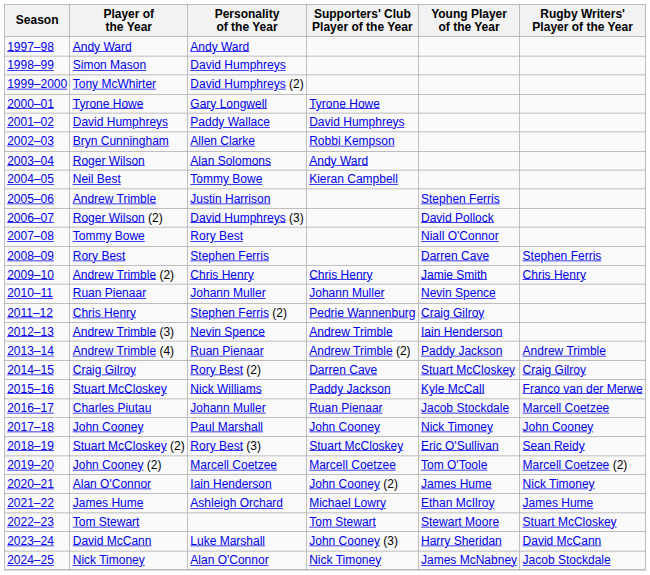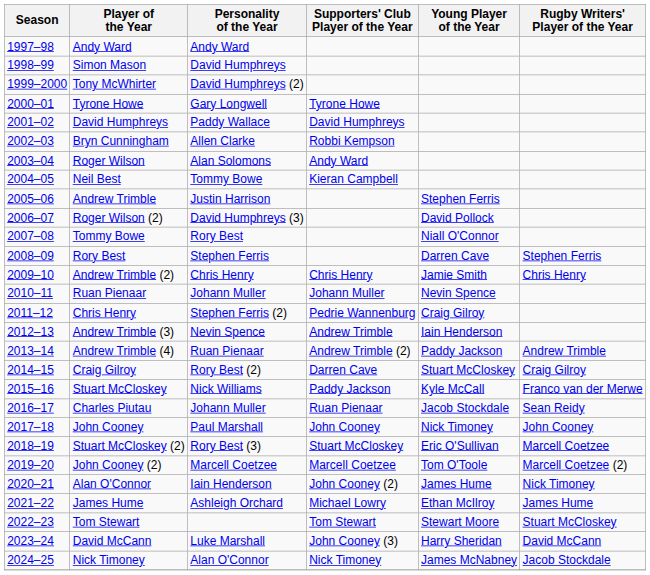 <table class="wikitable">
 <tr>
 <th>Season</th>
 <th>Player of<br>the Year</th>
 <th>Personality<br>of the Year</th>
 <th>Supporters' Club<br>Player of the Year</th>
 <th>Young Player<br>of the Year</th>
 <th>Rugby Writers'<br>Player of the Year</th>
 </tr>
 <tr>
 <td><a href='#'>1997–98</a></td>
 <td><a href='#'>Andy Ward</a></td>
 <td><a href='#'>Andy Ward</a></td>
 <td></td>
 <td></td>
 <td></td>
 </tr>
 <tr>
 <td><a href='#'>1998–99</a></td>
 <td><a href='#'>Simon Mason</a></td>
 <td><a href='#'>David Humphreys</a></td>
 <td></td>
 <td></td>
 <td></td>
 </tr>
 <tr>
 <td><a href='#'>1999–2000</a></td>
 <td><a href='#'>Tony McWhirter</a></td>
 <td><a href='#'>David Humphreys</a> (2)</td>
 <td></td>
 <td></td>
 <td></td>
 </tr>
 <tr>
 <td><a href='#'>2000–01</a></td>
 <td><a href='#'>Tyrone Howe</a></td>
 <td><a href='#'>Gary Longwell</a></td>
 <td><a href='#'>Tyrone Howe</a></td>
 <td></td>
 <td></td>
 </tr>
 <tr>
 <td><a href='#'>2001–02</a></td>
 <td><a href='#'>David Humphreys</a></td>
 <td><a href='#'>Paddy Wallace</a></td>
 <td><a href='#'>David Humphreys</a></td>
 <td></td>
 <td></td>
 </tr>
 <tr>
 <td><a href='#'>2002–03</a></td>
 <td><a href='#'>Bryn Cunningham</a></td>
 <td><a href='#'>Allen Clarke</a></td>
 <td><a href='#'>Robbi Kempson</a></td>
 <td></td>
 <td></td>
 </tr>
 <tr>
 <td><a href='#'>2003–04</a></td>
 <td><a href='#'>Roger Wilson</a></td>
 <td><a href='#'>Alan Solomons</a></td>
 <td><a href='#'>Andy Ward</a></td>
 <td></td>
 <td></td>
 </tr>
 <tr>
 <td><a href='#'>2004–05</a></td>
 <td><a href='#'>Neil Best</a></td>
 <td><a href='#'>Tommy Bowe</a></td>
 <td><a href='#'>Kieran Campbell</a></td>
 <td></td>
 <td></td>
 </tr>
 <tr>
 <td><a href='#'>2005–06</a></td>
 <td><a href='#'>Andrew Trimble</a></td>
 <td><a href='#'>Justin Harrison</a></td>
 <td></td>
 <td><a href='#'>Stephen Ferris</a></td>
 <td></td>
 </tr>
 <tr>
 <td><a href='#'>2006–07</a></td>
 <td><a href='#'>Roger Wilson</a> (2)</td>
 <td><a href='#'>David Humphreys</a> (3)</td>
 <td></td>
 <td><a href='#'>David Pollock</a></td>
 <td></td>
 </tr>
 <tr>
 <td><a href='#'>2007–08</a></td>
 <td><a href='#'>Tommy Bowe</a></td>
 <td><a href='#'>Rory Best</a></td>
 <td></td>
 <td><a href='#'>Niall O'Connor</a></td>
 <td></td>
 </tr>
 <tr>
 <td><a href='#'>2008–09</a></td>
 <td><a href='#'>Rory Best</a></td>
 <td><a href='#'>Stephen Ferris</a></td>
 <td></td>
 <td><a href='#'>Darren Cave</a></td>
 <td><a href='#'>Stephen Ferris</a></td>
 </tr>
 <tr>
 <td><a href='#'>2009–10</a></td>
 <td><a href='#'>Andrew Trimble</a> (2)</td>
 <td><a href='#'>Chris Henry</a></td>
 <td><a href='#'>Chris Henry</a></td>
 <td><a href='#'>Jamie Smith</a></td>
 <td><a href='#'>Chris Henry</a></td>
 </tr>
 <tr>
 <td><a href='#'>2010–11</a></td>
 <td><a href='#'>Ruan Pienaar</a></td>
 <td><a href='#'>Johann Muller</a></td>
 <td><a href='#'>Johann Muller</a></td>
 <td><a href='#'>Nevin Spence</a></td>
 <td></td>
 </tr>
 <tr>
 <td><a href='#'>2011–12</a></td>
 <td><a href='#'>Chris Henry</a></td>
 <td><a href='#'>Stephen Ferris</a> (2)</td>
 <td><a href='#'>Pedrie Wannenburg</a></td>
 <td><a href='#'>Craig Gilroy</a></td>
 <td></td>
 </tr>
 <tr>
 <td><a href='#'>2012–13</a></td>
 <td><a href='#'>Andrew Trimble</a> (3)</td>
 <td><a href='#'>Nevin Spence</a></td>
 <td><a href='#'>Andrew Trimble</a></td>
 <td><a href='#'>Iain Henderson</a></td>
 <td></td>
 </tr>
 <tr>
 <td><a href='#'>2013–14</a></td>
 <td><a href='#'>Andrew Trimble</a> (4)</td>
 <td><a href='#'>Ruan Pienaar</a></td>
 <td><a href='#'>Andrew Trimble</a> (2)</td>
 <td><a href='#'>Paddy Jackson</a></td>
 <td><a href='#'>Andrew Trimble</a></td>
 </tr>
 <tr>
 <td><a href='#'>2014–15</a></td>
 <td><a href='#'>Craig Gilroy</a></td>
 <td><a href='#'>Rory Best</a> (2)</td>
 <td><a href='#'>Darren Cave</a></td>
 <td><a href='#'>Stuart McCloskey</a></td>
 <td><a href='#'>Craig Gilroy</a></td>
 </tr>
 <tr>
 <td><a href='#'>2015–16</a></td>
 <td><a href='#'>Stuart McCloskey</a></td>
 <td><a href='#'>Nick Williams</a></td>
 <td><a href='#'>Paddy Jackson</a></td>
 <td><a href='#'>Kyle McCall</a></td>
 <td><a href='#'>Franco van der Merwe</a></td>
 </tr>
 <tr>
 <td><a href='#'>2016–17</a></td>
 <td><a href='#'>Charles Piutau</a></td>
 <td><a href='#'>Johann Muller</a></td>
 <td><a href='#'>Ruan Pienaar</a></td>
 <td><a href='#'>Jacob Stockdale</a></td>
-<td><a href='#'>Marcell Coetzee</a></td>
+<td><a href='#'>Sean Reidy</a></td>
 </tr>
 <tr>
 <td><a href='#'>2017–18</a></td>
 <td><a href='#'>John Cooney</a></td>
 <td><a href='#'>Paul Marshall</a></td>
 <td><a href='#'>John Cooney</a></td>
 <td><a href='#'>Nick Timoney</a></td>
 <td><a href='#'>John Cooney</a></td>
 </tr>
 <tr>
 <td><a href='#'>2018–19</a></td>
 <td><a href='#'>Stuart McCloskey</a> (2)</td>
 <td><a href='#'>Rory Best</a> (3)</td>
 <td><a href='#'>Stuart McCloskey</a></td>
 <td><a href='#'>Eric O'Sullivan</a></td>
-<td><a href='#'>Sean Reidy</a></td>
+<td><a href='#'>Marcell Coetzee</a></td>
 </tr>
 <tr>
 <td><a href='#'>2019–20</a></td>
 <td><a href='#'>John Cooney</a> (2)</td>
 <td><a href='#'>Marcell Coetzee</a></td>
 <td><a href='#'>Marcell Coetzee</a></td>
 <td><a href='#'>Tom O'Toole</a></td>
 <td><a href='#'>Marcell Coetzee</a> (2)</td>
 </tr>
 <tr>
 <td><a href='#'>2020–21</a></td>
 <td><a href='#'>Alan O'Connor</a></td>
 <td><a href='#'>Iain Henderson</a></td>
 <td><a href='#'>John Cooney</a> (2)</td>
 <td><a href='#'>James Hume</a></td>
 <td><a href='#'>Nick Timoney</a></td>
 </tr>
 <tr>
 <td><a href='#'>2021–22</a></td>
 <td><a href='#'>James Hume</a></td>
 <td><a href='#'>Ashleigh Orchard</a></td>
 <td><a href='#'>Michael Lowry</a></td>
 <td><a href='#'>Ethan McIlroy</a></td>
 <td><a href='#'>James Hume</a></td>
 </tr>
 <tr>
 <td><a href='#'>2022–23</a></td>
 <td><a href='#'>Tom Stewart</a></td>
 <td></td>
 <td><a href='#'>Tom Stewart</a></td>
 <td><a href='#'>Stewart Moore</a></td>
 <td><a href='#'>Stuart McCloskey</a></td>
 </tr>
 <tr>
 <td><a href='#'>2023–24</a></td>
 <td><a href='#'>David McCann</a></td>
 <td><a href='#'>Luke Marshall</a></td>
 <td><a href='#'>John Cooney</a> (3)</td>
 <td><a href='#'>Harry Sheridan</a></td>
 <td><a href='#'>David McCann</a></td>
 </tr>
 <tr>
 <td><a href='#'>2024–25</a></td>
 <td><a href='#'>Nick Timoney</a></td>
 <td><a href='#'>Alan O'Connor</a></td>
 <td><a href='#'>Nick Timoney</a></td>
 <td><a href='#'>James McNabney</a></td>
 <td><a href='#'>Jacob Stockdale</a></td>
 </tr>
 <tr>
 </tr>
 </table>
